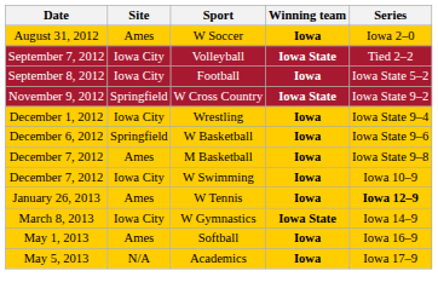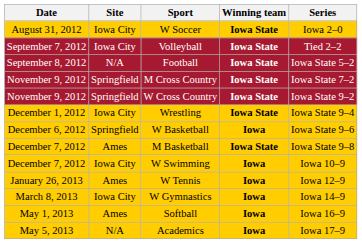 <table class="wikitable">
 <tr>
 <th>Date</th>
 <th>Site</th>
 <th>Sport</th>
 <th>Winning team</th>
 <th>Series</th>
 </tr>
 <tr align=center style="background: #FFCD00;color:black;">
 <td>August 31, 2012</td>
-<td>Ames</td>
+<td>Iowa City</td>
 <td>W Soccer</td>
-<td><strong>Iowa</strong></td>
+<td><strong>Iowa State</strong></td>
 <td>Iowa 2–0</td>
 </tr>
 <tr align=center style="background: #A71930;color:white;">
 <td>September 7, 2012</td>
 <td>Iowa City</td>
 <td>Volleyball</td>
 <td><strong>Iowa State</strong></td>
 <td>Tied 2–2</td>
 </tr>
 <tr align=center style="background: #A71930;color:white;">
 <td>September 8, 2012</td>
-<td>Iowa City</td>
+<td>N/A</td>
 <td>Football</td>
-<td><strong>Iowa</strong></td>
+<td><strong>Iowa State</strong></td>
 <td>Iowa State 5–2</td>
+</tr>
+<tr align=center style="background: #A71930;color:white;">
+<td>November 9, 2012</td>
+<td>Springfield</td>
+<td>M Cross Country</td>
+<td><strong>Iowa State</strong></td>
+<td>Iowa State 7–2</td>
 </tr>
 <tr align=center style="background: #A71930;color:white;">
 <td>November 9, 2012</td>
 <td>Springfield</td>
 <td>W Cross Country</td>
 <td><strong>Iowa State</strong></td>
 <td>Iowa State 9–2</td>
 </tr>
 <tr align=center style="background: #FFCD00;color:black;">
 <td>December 1, 2012</td>
 <td>Iowa City</td>
 <td>Wrestling</td>
-<td><strong>Iowa</strong></td>
+<td><strong>Iowa State</strong></td>
 <td>Iowa State 9–4</td>
 </tr>
 <tr align=center style="background: #FFCD00;color:black;">
 <td>December 6, 2012</td>
 <td>Springfield</td>
 <td>W Basketball</td>
 <td><strong>Iowa</strong></td>
 <td>Iowa State 9–6</td>
 </tr>
 <tr align=center style="background: #FFCD00;color:black;">
 <td>December 7, 2012</td>
 <td>Ames</td>
 <td>M Basketball</td>
-<td><strong>Iowa</strong></td>
+<td><strong>Iowa State</strong></td>
 <td>Iowa State 9–8</td>
 </tr>
 <tr align=center style="background: #FFCD00;color:black;">
 <td>December 7, 2012</td>
 <td>Iowa City</td>
 <td>W Swimming</td>
 <td><strong>Iowa</strong></td>
 <td>Iowa 10–9</td>
 </tr>
 <tr align=center style="background: #FFCD00;color:black;">
 <td>January 26, 2013</td>
 <td>Ames</td>
 <td>W Tennis</td>
 <td><strong>Iowa</strong></td>
-<td><strong>Iowa 12–9</strong></td>
+<td>Iowa 12–9</td>
 </tr>
 <tr align=center style="background: #FFCD00;color:black;">
 <td>March 8, 2013</td>
 <td>Iowa City</td>
 <td>W Gymnastics</td>
-<td><strong>Iowa State</strong></td>
+<td><strong>Iowa</strong></td>
 <td>Iowa 14–9</td>
 </tr>
 <tr align=center style="background: #FFCD00;color:black;">
 <td>May 1, 2013</td>
 <td>Ames</td>
 <td>Softball</td>
 <td><strong>Iowa</strong></td>
 <td>Iowa 16–9</td>
 </tr>
 <tr align=center style="background: #FFCD00;color:black;">
 <td>May 5, 2013</td>
 <td>N/A</td>
 <td>Academics</td>
 <td><strong>Iowa</strong></td>
 <td>Iowa 17–9</td>
 </tr>
 </table>
